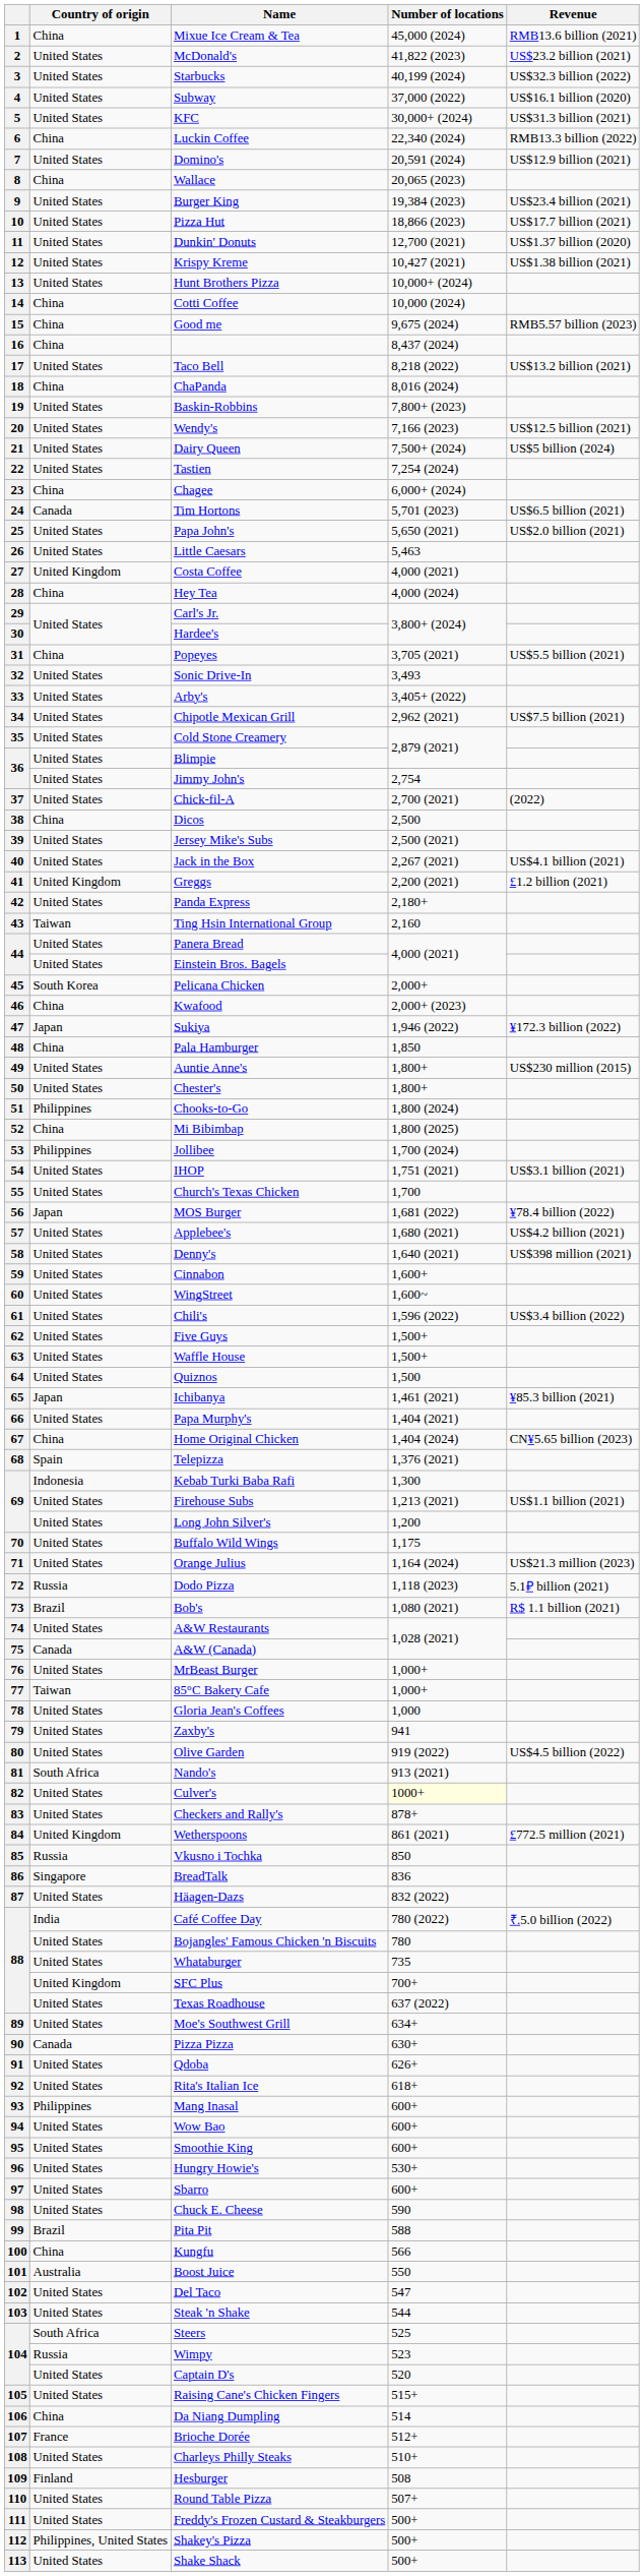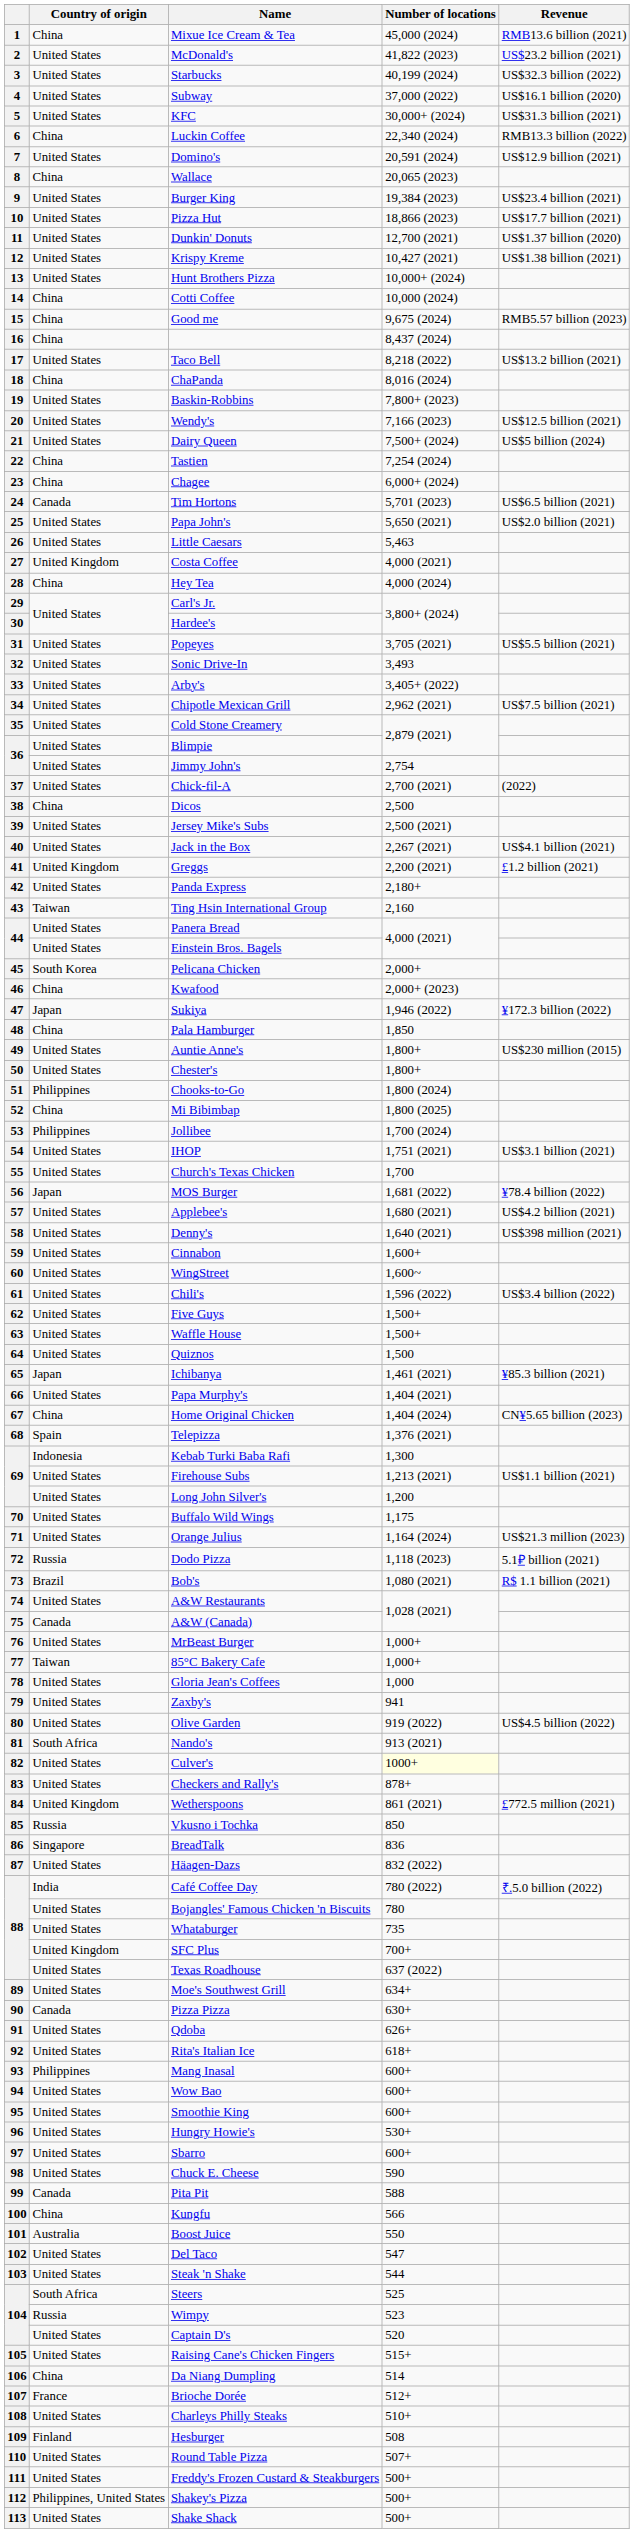 <table class="wikitable sortable">
 <tr>
 <th></th>
 <th>Country of origin</th>
 <th>Name</th>
 <th>Number of locations</th>
 <th>Revenue</th>
 </tr>
 <tr>
 <th>1</th>
 <td>China</td>
 <td><a href='#'>Mixue Ice Cream & Tea</a></td>
 <td>45,000 (2024)</td>
 <td><a href='#'>RMB</a>13.6 billion (2021)</td>
 </tr>
 <tr>
 <th>2</th>
 <td>United States</td>
 <td><a href='#'>McDonald's</a></td>
 <td>41,822 (2023)</td>
 <td><a href='#'>US$</a>23.2 billion (2021)</td>
 </tr>
 <tr>
 <th>3</th>
 <td>United States</td>
 <td><a href='#'>Starbucks</a></td>
 <td>40,199 (2024)</td>
 <td>US$32.3 billion (2022)</td>
 </tr>
 <tr>
 <th>4</th>
 <td>United States</td>
 <td><a href='#'>Subway</a></td>
 <td>37,000 (2022)</td>
 <td>US$16.1 billion (2020)</td>
 </tr>
 <tr>
 <th>5</th>
 <td>United States</td>
 <td><a href='#'>KFC</a></td>
 <td>30,000+ (2024)</td>
 <td>US$31.3 billion (2021)</td>
 </tr>
 <tr>
 <th>6</th>
 <td>China</td>
 <td><a href='#'>Luckin Coffee</a></td>
 <td>22,340 (2024)</td>
 <td>RMB13.3 billion (2022)</td>
 </tr>
 <tr>
 <th>7</th>
 <td>United States</td>
 <td><a href='#'>Domino's</a></td>
 <td>20,591 (2024)</td>
 <td>US$12.9 billion (2021)</td>
 </tr>
 <tr>
 <th>8</th>
 <td>China</td>
 <td><a href='#'>Wallace</a></td>
 <td>20,065 (2023)</td>
 <td></td>
 </tr>
 <tr>
 <th>9</th>
 <td>United States</td>
 <td><a href='#'>Burger King</a></td>
 <td>19,384 (2023)</td>
 <td>US$23.4 billion (2021)</td>
 </tr>
 <tr>
 <th>10</th>
 <td>United States</td>
 <td><a href='#'>Pizza Hut</a></td>
 <td>18,866 (2023)</td>
 <td>US$17.7 billion (2021)</td>
 </tr>
 <tr>
 <th>11</th>
 <td>United States</td>
 <td><a href='#'>Dunkin' Donuts</a></td>
 <td>12,700 (2021)</td>
 <td>US$1.37 billion (2020)</td>
 </tr>
 <tr>
 <th>12</th>
 <td>United States</td>
 <td><a href='#'>Krispy Kreme</a></td>
 <td>10,427 (2021)</td>
 <td>US$1.38 billion (2021)</td>
 </tr>
 <tr>
 <th>13</th>
 <td>United States</td>
 <td><a href='#'>Hunt Brothers Pizza</a></td>
 <td>10,000+ (2024)</td>
 <td></td>
 </tr>
 <tr>
 <th>14</th>
 <td>China</td>
 <td><a href='#'>Cotti Coffee</a></td>
 <td>10,000 (2024)</td>
 <td></td>
 </tr>
 <tr>
 <th>15</th>
 <td>China</td>
 <td><a href='#'>Good me</a></td>
 <td>9,675 (2024) </td>
 <td>RMB5.57 billion (2023)</td>
 </tr>
 <tr>
 <th>16</th>
 <td>China</td>
 <td></td>
 <td>8,437 (2024) </td>
 <td></td>
 </tr>
 <tr>
 <th>17</th>
 <td>United States</td>
 <td><a href='#'>Taco Bell</a></td>
 <td>8,218 (2022)</td>
 <td>US$13.2 billion (2021)</td>
 </tr>
 <tr>
 <th>18</th>
 <td>China</td>
 <td><a href='#'>ChaPanda</a></td>
 <td>8,016 (2024)</td>
 <td></td>
 </tr>
 <tr>
 <th>19</th>
 <td>United States</td>
 <td><a href='#'>Baskin-Robbins</a></td>
 <td>7,800+ (2023)</td>
 <td></td>
 </tr>
 <tr>
 <th>20</th>
 <td>United States</td>
 <td><a href='#'>Wendy's</a></td>
 <td>7,166 (2023)</td>
 <td>US$12.5 billion (2021)</td>
 </tr>
 <tr>
 <th>21</th>
 <td>United States</td>
 <td><a href='#'>Dairy Queen</a></td>
 <td>7,500+ (2024)</td>
 <td>US$5 billion (2024)</td>
 </tr>
 <tr>
 <th>22</th>
-<td>United States</td>
+<td>China</td>
 <td><a href='#'>Tastien</a></td>
 <td>7,254 (2024)</td>
 <td></td>
 </tr>
 <tr>
 <th>23</th>
 <td>China</td>
 <td><a href='#'>Chagee</a></td>
 <td>6,000+ (2024)</td>
 <td></td>
 </tr>
 <tr>
 <th>24</th>
 <td>Canada</td>
 <td><a href='#'>Tim Hortons</a></td>
 <td>5,701 (2023)</td>
 <td>US$6.5 billion (2021)</td>
 </tr>
 <tr>
 <th>25</th>
 <td>United States</td>
 <td><a href='#'>Papa John's</a></td>
 <td>5,650 (2021)</td>
 <td>US$2.0 billion (2021)</td>
 </tr>
 <tr>
 <th>26</th>
 <td>United States</td>
 <td><a href='#'>Little Caesars</a></td>
 <td>5,463</td>
 <td></td>
 </tr>
 <tr>
 <th>27</th>
 <td>United Kingdom</td>
 <td><a href='#'>Costa Coffee</a></td>
 <td>4,000 (2021)</td>
 <td></td>
 </tr>
 <tr>
 <th>28</th>
 <td>China</td>
 <td><a href='#'>Hey Tea</a></td>
 <td>4,000 (2024)</td>
 <td></td>
 </tr>
 <tr>
 <th>29</th>
 <td rowspan="2">United States</td>
 <td><a href='#'>Carl's Jr.</a></td>
 <td rowspan="2">3,800+ (2024)</td>
 <td></td>
 </tr>
 <tr>
 <th>30</th>
 <td><a href='#'>Hardee's</a></td>
 <td></td>
 </tr>
 <tr>
 <th>31</th>
-<td>China</td>
+<td>United States</td>
 <td><a href='#'>Popeyes</a></td>
 <td>3,705 (2021)</td>
 <td>US$5.5 billion (2021)</td>
 </tr>
 <tr>
 <th>32</th>
 <td>United States</td>
 <td><a href='#'>Sonic Drive-In</a></td>
 <td>3,493</td>
 <td></td>
 </tr>
 <tr>
 <th>33</th>
 <td>United States</td>
 <td><a href='#'>Arby's</a></td>
 <td>3,405+ (2022)</td>
 <td></td>
 </tr>
 <tr>
 <th>34</th>
 <td>United States</td>
 <td><a href='#'>Chipotle Mexican Grill</a></td>
 <td>2,962 (2021)</td>
 <td>US$7.5 billion (2021)</td>
 </tr>
 <tr>
 <th>35</th>
 <td>United States</td>
 <td><a href='#'>Cold Stone Creamery</a></td>
 <td rowspan="2">2,879 (2021)</td>
 <td></td>
 </tr>
 <tr>
 <th rowspan="2">36</th>
 <td>United States</td>
 <td><a href='#'>Blimpie</a></td>
 <td></td>
 </tr>
 <tr>
 <td>United States</td>
 <td><a href='#'>Jimmy John's</a></td>
 <td>2,754</td>
 <td></td>
 </tr>
 <tr>
 <th>37</th>
 <td>United States</td>
 <td><a href='#'>Chick-fil-A</a></td>
 <td>2,700 (2021)</td>
 <td> (2022)</td>
 </tr>
 <tr>
 <th>38</th>
 <td>China</td>
 <td><a href='#'>Dicos</a></td>
 <td>2,500</td>
 <td></td>
 </tr>
 <tr>
 <th>39</th>
 <td>United States</td>
 <td><a href='#'>Jersey Mike's Subs</a></td>
 <td>2,500 (2021)</td>
 <td></td>
 </tr>
 <tr>
 <th>40</th>
 <td>United States</td>
 <td><a href='#'>Jack in the Box</a></td>
 <td>2,267 (2021)</td>
 <td>US$4.1 billion (2021)</td>
 </tr>
 <tr>
 <th>41</th>
 <td>United Kingdom</td>
 <td><a href='#'>Greggs</a></td>
 <td>2,200 (2021)</td>
 <td><a href='#'>£</a>1.2 billion (2021)</td>
 </tr>
 <tr>
 <th>42</th>
 <td>United States</td>
 <td><a href='#'>Panda Express</a></td>
 <td>2,180+</td>
 <td></td>
 </tr>
 <tr>
 <th>43</th>
 <td>Taiwan</td>
 <td><a href='#'>Ting Hsin International Group</a></td>
 <td>2,160</td>
 <td></td>
 </tr>
 <tr>
 <th rowspan="2">44</th>
 <td>United States</td>
 <td><a href='#'>Panera Bread</a></td>
 <td rowspan="2">4,000 (2021)</td>
 <td></td>
 </tr>
 <tr>
 <td>United States</td>
 <td><a href='#'>Einstein Bros. Bagels</a></td>
 <td></td>
 </tr>
 <tr>
 <th>45</th>
 <td>South Korea</td>
 <td><a href='#'>Pelicana Chicken</a></td>
 <td>2,000+</td>
 <td></td>
 </tr>
 <tr>
 <th>46</th>
 <td>China</td>
 <td><a href='#'>Kwafood</a></td>
 <td>2,000+ (2023)</td>
 <td></td>
 </tr>
 <tr>
 <th>47</th>
 <td>Japan</td>
 <td><a href='#'>Sukiya</a></td>
 <td>1,946 (2022)</td>
 <td><a href='#'>¥</a>172.3 billion (2022)</td>
 </tr>
 <tr>
 <th>48</th>
 <td>China</td>
 <td><a href='#'>Pala Hamburger</a></td>
 <td>1,850</td>
 <td></td>
 </tr>
 <tr>
 <th>49</th>
 <td>United States</td>
 <td><a href='#'>Auntie Anne's</a></td>
 <td>1,800+</td>
 <td>US$230 million (2015)</td>
 </tr>
 <tr>
 <th>50</th>
 <td>United States</td>
 <td><a href='#'>Chester's</a></td>
 <td>1,800+</td>
 <td></td>
 </tr>
 <tr>
 <th>51</th>
 <td>Philippines</td>
 <td><a href='#'>Chooks-to-Go</a></td>
 <td>1,800 (2024)</td>
 <td></td>
 </tr>
 <tr>
 <th>52</th>
 <td>China</td>
 <td><a href='#'>Mi Bibimbap</a></td>
 <td>1,800 (2025)</td>
 <td></td>
 </tr>
 <tr>
 <th>53</th>
 <td>Philippines</td>
 <td><a href='#'>Jollibee</a></td>
 <td>1,700 (2024)</td>
 <td></td>
 </tr>
 <tr>
 <th>54</th>
 <td>United States</td>
 <td><a href='#'>IHOP</a></td>
 <td>1,751 (2021)</td>
 <td>US$3.1 billion (2021)</td>
 </tr>
 <tr>
 <th>55</th>
 <td>United States</td>
 <td><a href='#'>Church's Texas Chicken</a></td>
 <td>1,700</td>
 <td></td>
 </tr>
 <tr>
 <th>56</th>
 <td>Japan</td>
 <td><a href='#'>MOS Burger</a></td>
 <td>1,681 (2022)</td>
 <td><a href='#'>¥</a>78.4 billion (2022)</td>
 </tr>
 <tr>
 <th>57</th>
 <td>United States</td>
 <td><a href='#'>Applebee's</a></td>
 <td>1,680 (2021)</td>
 <td>US$4.2 billion (2021)</td>
 </tr>
 <tr>
 <th>58</th>
 <td>United States</td>
 <td><a href='#'>Denny's</a></td>
 <td>1,640 (2021)</td>
 <td>US$398 million (2021)</td>
 </tr>
 <tr>
 <th>59</th>
 <td>United States</td>
 <td><a href='#'>Cinnabon</a></td>
 <td>1,600+</td>
 <td></td>
 </tr>
 <tr>
 <th>60</th>
 <td>United States</td>
 <td><a href='#'>WingStreet</a></td>
 <td>1,600~</td>
 <td></td>
 </tr>
 <tr>
 <th>61</th>
 <td>United States</td>
 <td><a href='#'>Chili's</a></td>
 <td>1,596 (2022)</td>
 <td>US$3.4 billion (2022)</td>
 </tr>
 <tr>
 <th>62</th>
 <td>United States</td>
 <td><a href='#'>Five Guys</a></td>
 <td>1,500+</td>
 <td></td>
 </tr>
 <tr>
 <th>63</th>
 <td>United States</td>
 <td><a href='#'>Waffle House</a></td>
 <td>1,500+</td>
 <td></td>
 </tr>
 <tr>
 <th>64</th>
 <td>United States</td>
 <td><a href='#'>Quiznos</a></td>
 <td>1,500</td>
 <td></td>
 </tr>
 <tr>
 <th>65</th>
 <td>Japan</td>
 <td><a href='#'>Ichibanya</a></td>
 <td>1,461 (2021)</td>
 <td><a href='#'>¥</a>85.3 billion (2021)</td>
 </tr>
 <tr>
 <th>66</th>
 <td>United States</td>
 <td><a href='#'>Papa Murphy's</a></td>
 <td>1,404 (2021)</td>
 <td></td>
 </tr>
 <tr>
 <th>67</th>
 <td>China</td>
 <td><a href='#'>Home Original Chicken</a></td>
 <td>1,404 (2024)</td>
 <td>CN<a href='#'>¥</a>5.65 billion (2023)</td>
 </tr>
 <tr>
 <th>68</th>
 <td>Spain</td>
 <td><a href='#'>Telepizza</a></td>
 <td>1,376 (2021)</td>
 <td></td>
 </tr>
 <tr>
 <th rowspan="3">69</th>
 <td>Indonesia</td>
 <td><a href='#'>Kebab Turki Baba Rafi</a></td>
 <td>1,300</td>
 <td></td>
 </tr>
 <tr>
 <td>United States</td>
 <td><a href='#'>Firehouse Subs</a></td>
 <td>1,213 (2021)</td>
 <td>US$1.1 billion (2021)</td>
 </tr>
 <tr>
 <td>United States</td>
 <td><a href='#'>Long John Silver's</a></td>
 <td>1,200</td>
 <td></td>
 </tr>
 <tr>
 <th>70</th>
 <td>United States</td>
 <td><a href='#'>Buffalo Wild Wings</a></td>
 <td>1,175</td>
 <td></td>
 </tr>
 <tr>
 <th>71</th>
 <td>United States</td>
 <td><a href='#'>Orange Julius</a></td>
 <td>1,164 (2024)</td>
 <td>US$21.3 million (2023)</td>
 </tr>
 <tr>
 <th>72</th>
 <td>Russia</td>
 <td><a href='#'>Dodo Pizza</a></td>
 <td>1,118 (2023)</td>
 <td>5.1<a href='#'>₽</a> billion (2021)</td>
 </tr>
 <tr>
 <th>73</th>
 <td>Brazil</td>
 <td><a href='#'>Bob's</a></td>
 <td>1,080 (2021)</td>
 <td><a href='#'>R$</a> 1.1 billion (2021)</td>
 </tr>
 <tr>
 <th>74</th>
 <td>United States</td>
 <td><a href='#'>A&W Restaurants</a></td>
 <td rowspan="2">1,028 (2021)</td>
 <td></td>
 </tr>
 <tr>
 <th>75</th>
 <td>Canada</td>
 <td><a href='#'>A&W (Canada)</a></td>
 <td></td>
 </tr>
 <tr>
 <th>76</th>
 <td>United States</td>
 <td><a href='#'>MrBeast Burger</a></td>
 <td>1,000+</td>
 <td></td>
 </tr>
 <tr>
 <th>77</th>
 <td>Taiwan</td>
 <td><a href='#'>85°C Bakery Cafe</a></td>
 <td>1,000+</td>
 <td></td>
 </tr>
 <tr>
 <th>78</th>
 <td>United States</td>
 <td><a href='#'>Gloria Jean's Coffees</a></td>
 <td>1,000</td>
 <td></td>
 </tr>
 <tr>
 <th>79</th>
 <td>United States</td>
 <td><a href='#'>Zaxby's</a></td>
 <td>941</td>
 <td></td>
 </tr>
 <tr>
 <th>80</th>
 <td>United States</td>
 <td><a href='#'>Olive Garden</a></td>
 <td>919 (2022)</td>
 <td>US$4.5 billion (2022)</td>
 </tr>
 <tr>
 <th>81</th>
 <td>South Africa</td>
 <td><a href='#'>Nando's</a></td>
 <td>913 (2021)</td>
 <td></td>
 </tr>
 <tr>
 <th>82</th>
 <td>United States</td>
 <td><a href='#'>Culver's</a></td>
 <td style="background: lightyellow;">1000+</td>
 <td></td>
 </tr>
 <tr>
 <th>83</th>
 <td>United States</td>
 <td><a href='#'>Checkers and Rally's</a></td>
 <td>878+</td>
 <td></td>
 </tr>
 <tr>
 <th>84</th>
 <td>United Kingdom</td>
 <td><a href='#'>Wetherspoons</a></td>
 <td>861 (2021)</td>
 <td><a href='#'>£</a>772.5 million (2021)</td>
 </tr>
 <tr>
 <th>85</th>
 <td>Russia</td>
 <td><a href='#'>Vkusno i Tochka</a></td>
 <td>850</td>
 <td></td>
 </tr>
 <tr>
 <th>86</th>
 <td>Singapore</td>
 <td><a href='#'>BreadTalk</a></td>
 <td>836</td>
 <td></td>
 </tr>
 <tr>
 <th>87</th>
 <td>United States</td>
 <td><a href='#'>Häagen-Dazs</a></td>
 <td>832 (2022)</td>
 <td></td>
 </tr>
 <tr>
 <th rowspan="5">88</th>
 <td>India</td>
 <td><a href='#'>Café Coffee Day</a></td>
 <td>780 (2022)</td>
 <td><a href='#'>₹.</a>5.0 billion (2022)</td>
 </tr>
 <tr>
 <td>United States</td>
 <td><a href='#'>Bojangles' Famous Chicken 'n Biscuits</a></td>
 <td>780</td>
 <td></td>
 </tr>
 <tr>
 <td>United States</td>
 <td><a href='#'>Whataburger</a></td>
 <td>735</td>
 <td></td>
 </tr>
 <tr>
 <td>United Kingdom</td>
 <td><a href='#'>SFC Plus</a></td>
 <td>700+</td>
 <td></td>
 </tr>
 <tr>
 <td>United States</td>
 <td><a href='#'>Texas Roadhouse</a></td>
 <td>637 (2022)</td>
 <td></td>
 </tr>
 <tr>
 <th>89</th>
 <td>United States</td>
 <td><a href='#'>Moe's Southwest Grill</a></td>
 <td>634+</td>
 <td></td>
 </tr>
 <tr>
 <th>90</th>
 <td>Canada</td>
 <td><a href='#'>Pizza Pizza</a></td>
 <td>630+</td>
 <td></td>
 </tr>
 <tr>
 <th>91</th>
 <td>United States</td>
 <td><a href='#'>Qdoba</a></td>
 <td>626+</td>
 <td></td>
 </tr>
 <tr>
 <th>92</th>
 <td>United States</td>
 <td><a href='#'>Rita's Italian Ice</a></td>
 <td>618+</td>
 <td></td>
 </tr>
 <tr>
 <th>93</th>
 <td>Philippines</td>
 <td><a href='#'>Mang Inasal</a></td>
 <td>600+</td>
 <td></td>
 </tr>
 <tr>
 <th>94</th>
 <td>United States</td>
 <td><a href='#'>Wow Bao</a></td>
 <td>600+</td>
 <td></td>
 </tr>
 <tr>
 <th>95</th>
 <td>United States</td>
 <td><a href='#'>Smoothie King</a></td>
 <td>600+</td>
 <td></td>
 </tr>
 <tr>
 <th>96</th>
 <td>United States</td>
 <td><a href='#'>Hungry Howie's</a></td>
 <td>530+</td>
 <td></td>
 </tr>
 <tr>
 <th>97</th>
 <td>United States</td>
 <td><a href='#'>Sbarro</a></td>
 <td>600+</td>
 <td></td>
 </tr>
 <tr>
 <th>98</th>
 <td>United States</td>
 <td><a href='#'>Chuck E. Cheese</a></td>
 <td>590</td>
 <td></td>
 </tr>
 <tr>
 <th>99</th>
-<td>Brazil</td>
+<td>Canada</td>
 <td><a href='#'>Pita Pit</a></td>
 <td>588</td>
 <td></td>
 </tr>
 <tr>
 <th>100</th>
 <td>China</td>
 <td><a href='#'>Kungfu</a></td>
 <td>566</td>
 <td></td>
 </tr>
 <tr>
 <th>101</th>
 <td>Australia</td>
 <td><a href='#'>Boost Juice</a></td>
 <td>550</td>
 <td></td>
 </tr>
 <tr>
 <th>102</th>
 <td>United States</td>
 <td><a href='#'>Del Taco</a></td>
 <td>547</td>
 <td></td>
 </tr>
 <tr>
 <th>103</th>
 <td>United States</td>
 <td><a href='#'>Steak 'n Shake</a></td>
 <td>544</td>
 <td></td>
 </tr>
 <tr>
 <th rowspan="3">104</th>
 <td>South Africa</td>
 <td><a href='#'>Steers</a></td>
 <td>525</td>
 <td></td>
 </tr>
 <tr>
 <td>Russia</td>
 <td><a href='#'>Wimpy</a></td>
 <td>523</td>
 <td></td>
 </tr>
 <tr>
 <td>United States</td>
 <td><a href='#'>Captain D's</a></td>
 <td>520</td>
 <td></td>
 </tr>
 <tr>
 <th>105</th>
 <td>United States</td>
 <td><a href='#'>Raising Cane's Chicken Fingers</a></td>
 <td>515+</td>
 <td></td>
 </tr>
 <tr>
 <th>106</th>
 <td>China</td>
 <td><a href='#'>Da Niang Dumpling</a></td>
 <td>514</td>
 <td></td>
 </tr>
 <tr>
 <th>107</th>
 <td>France</td>
 <td><a href='#'>Brioche Dorée</a></td>
 <td>512+</td>
 <td></td>
 </tr>
 <tr>
 <th>108</th>
 <td>United States</td>
 <td><a href='#'>Charleys Philly Steaks</a></td>
 <td>510+</td>
 <td></td>
 </tr>
 <tr>
 <th>109</th>
 <td>Finland</td>
 <td><a href='#'>Hesburger</a></td>
 <td>508</td>
 <td></td>
 </tr>
 <tr>
 <th>110</th>
 <td>United States</td>
 <td><a href='#'>Round Table Pizza</a></td>
 <td>507+</td>
 <td></td>
 </tr>
 <tr>
 <th>111</th>
 <td>United States</td>
 <td><a href='#'>Freddy's Frozen Custard & Steakburgers</a></td>
 <td>500+</td>
 <td></td>
 </tr>
 <tr>
 <th>112</th>
 <td>Philippines, United States</td>
 <td><a href='#'>Shakey's Pizza</a></td>
 <td>500+</td>
 <td></td>
 </tr>
 <tr>
 <th>113</th>
 <td>United States</td>
 <td><a href='#'>Shake Shack</a></td>
 <td>500+</td>
 <td></td>
 </tr>
 </table>
